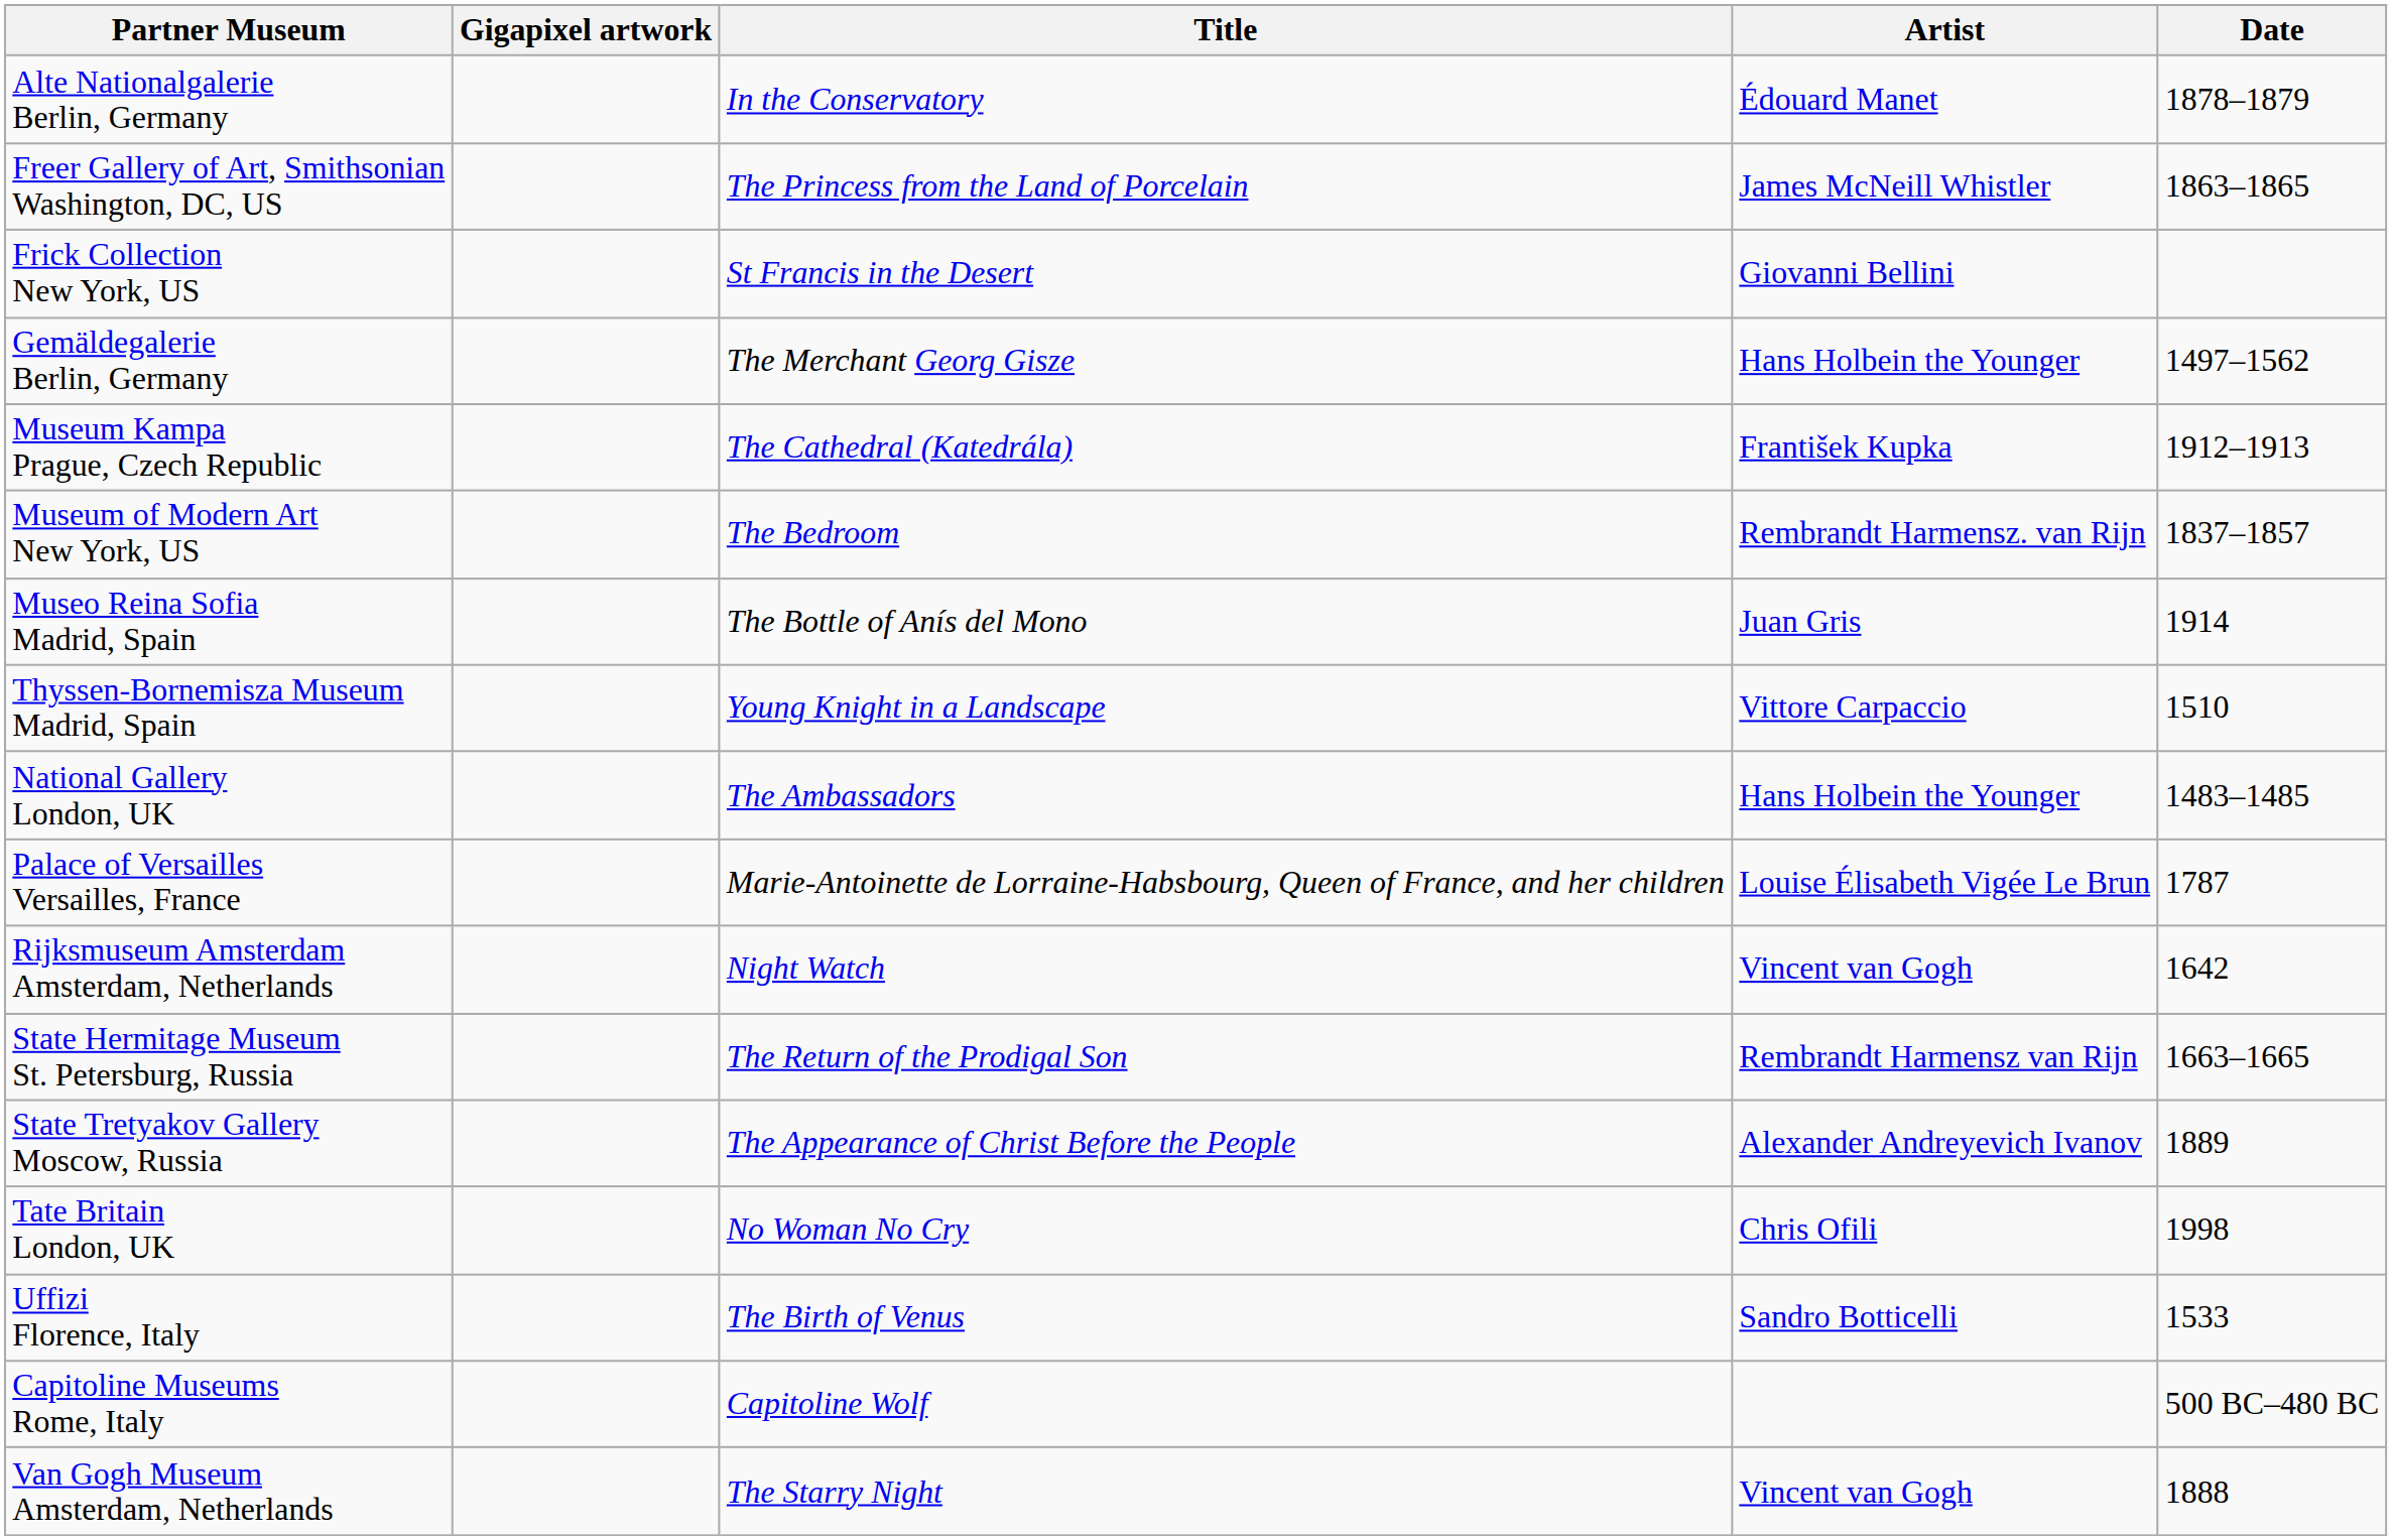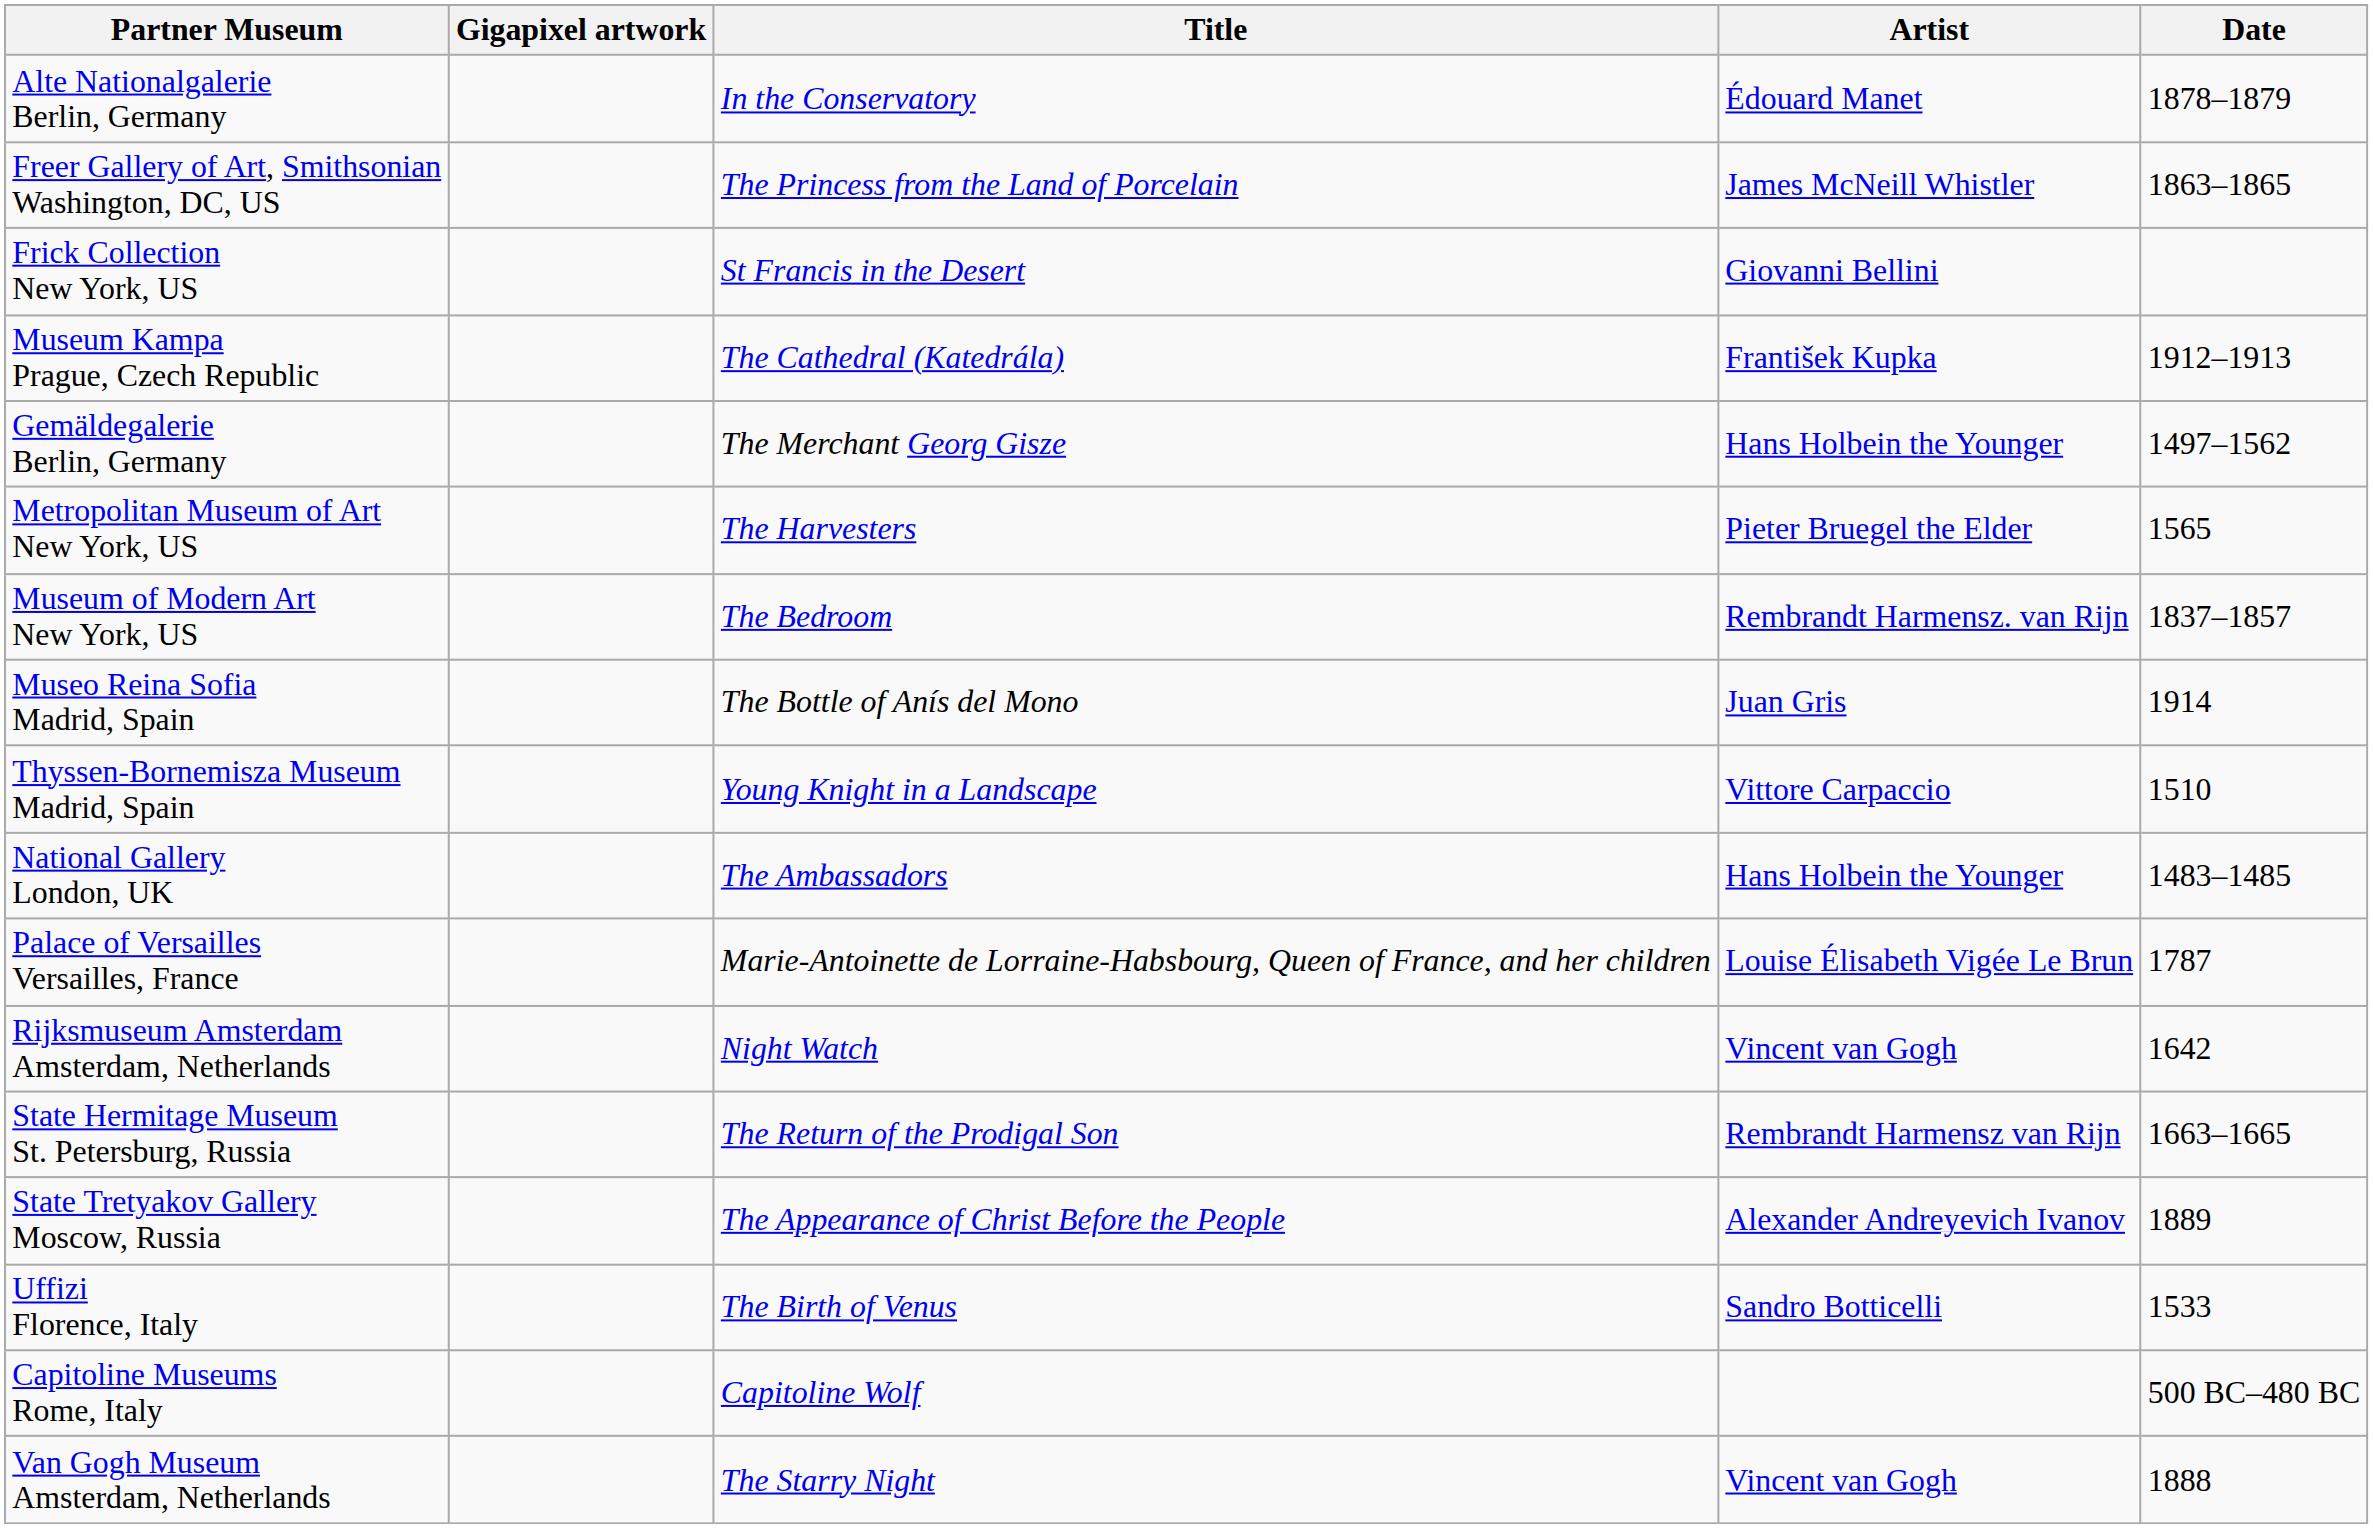 <table class="wikitable">
 <tr>
 <th>Partner Museum</th>
 <th>Gigapixel artwork</th>
 <th>Title</th>
 <th>Artist</th>
 <th>Date</th>
 </tr>
 <tr>
 <td><a href='#'>Alte Nationalgalerie</a> <br> Berlin, Germany</td>
 <td></td>
 <td><em><a href='#'>In the Conservatory</a></em></td>
 <td><a href='#'>Édouard Manet</a></td>
 <td>1878–1879</td>
 </tr>
 <tr>
 <td><a href='#'>Freer Gallery of Art</a>, <a href='#'>Smithsonian</a> <br> Washington, DC, US</td>
 <td></td>
 <td><em><a href='#'>The Princess from the Land of Porcelain</a></em></td>
 <td><a href='#'>James McNeill Whistler</a></td>
 <td>1863–1865</td>
 </tr>
 <tr>
 <td><a href='#'>Frick Collection</a> <br> New York, US</td>
 <td></td>
 <td><em><a href='#'>St Francis in the Desert</a></em></td>
 <td><a href='#'>Giovanni Bellini</a></td>
 <td></td>
 </tr>
 <tr>
+<td><a href='#'>Museum Kampa</a><br> Prague, Czech Republic</td>
+<td></td>
+<td><em><a href='#'>The Cathedral (Katedrála)</a></em></td>
+<td><a href='#'>František Kupka</a></td>
+<td>1912–1913</td>
+</tr>
+<tr>
 <td><a href='#'>Gemäldegalerie</a><br> Berlin, Germany</td>
 <td></td>
 <td><em>The Merchant <a href='#'>Georg Gisze</a></em></td>
 <td><a href='#'>Hans Holbein the Younger</a></td>
 <td>1497–1562</td>
 </tr>
 <tr>
-<td><a href='#'>Museum Kampa</a><br> Prague, Czech Republic</td>
+<td><a href='#'>Metropolitan Museum of Art</a><br> New York, US</td>
 <td></td>
-<td><em><a href='#'>The Cathedral (Katedrála)</a></em></td>
-<td><a href='#'>František Kupka</a></td>
-<td>1912–1913</td>
+<td><em><a href='#'>The Harvesters</a></em></td>
+<td><a href='#'>Pieter Bruegel the Elder</a></td>
+<td>1565</td>
 </tr>
 <tr>
 <td><a href='#'>Museum of Modern Art</a><br> New York, US</td>
 <td></td>
 <td><em><a href='#'>The Bedroom</a></em></td>
 <td><a href='#'>Rembrandt Harmensz. van Rijn</a></td>
 <td>1837–1857</td>
 </tr>
 <tr>
 <td><a href='#'>Museo Reina Sofia</a><br> Madrid, Spain</td>
 <td></td>
 <td><em>The Bottle of Anís del Mono</em></td>
 <td><a href='#'>Juan Gris</a></td>
 <td>1914</td>
 </tr>
 <tr>
 <td><a href='#'>Thyssen-Bornemisza Museum</a><br> Madrid, Spain</td>
 <td></td>
 <td><em><a href='#'>Young Knight in a Landscape</a></em></td>
 <td><a href='#'>Vittore Carpaccio</a></td>
 <td>1510</td>
 </tr>
 <tr>
 <td><a href='#'>National Gallery</a> <br>London, UK</td>
 <td></td>
 <td><em><a href='#'>The Ambassadors</a></em></td>
 <td><a href='#'>Hans Holbein the Younger</a></td>
 <td>1483–1485</td>
 </tr>
 <tr>
 <td><a href='#'>Palace of Versailles</a><br> Versailles, France</td>
 <td></td>
 <td><em>Marie-Antoinette de Lorraine-Habsbourg, Queen of France, and her children</em></td>
 <td><a href='#'>Louise Élisabeth Vigée Le Brun</a></td>
 <td>1787</td>
 </tr>
 <tr>
 <td><a href='#'>Rijksmuseum Amsterdam</a><br> Amsterdam, Netherlands</td>
 <td></td>
 <td><em><a href='#'>Night Watch</a></em></td>
 <td><a href='#'>Vincent van Gogh</a></td>
 <td>1642</td>
 </tr>
 <tr>
 <td><a href='#'>State Hermitage Museum</a><br> St. Petersburg, Russia</td>
 <td></td>
 <td><em><a href='#'>The Return of the Prodigal Son</a></em></td>
 <td><a href='#'>Rembrandt Harmensz van Rijn</a></td>
 <td>1663–1665</td>
 </tr>
 <tr>
 <td><a href='#'>State Tretyakov Gallery</a><br> Moscow, Russia</td>
 <td></td>
 <td><em><a href='#'>The Appearance of Christ Before the People</a></em></td>
 <td><a href='#'>Alexander Andreyevich Ivanov</a></td>
 <td>1889</td>
 </tr>
 <tr>
-<td><a href='#'>Tate Britain</a><br> London, UK</td>
-<td></td>
-<td><em><a href='#'>No Woman No Cry</a></em></td>
-<td><a href='#'>Chris Ofili</a></td>
-<td>1998</td>
-</tr>
-<tr>
 <td><a href='#'>Uffizi</a><br> Florence, Italy</td>
 <td></td>
 <td><em><a href='#'>The Birth of Venus</a></em></td>
 <td><a href='#'>Sandro Botticelli</a></td>
 <td>1533</td>
 </tr>
 <tr>
 <td><a href='#'>Capitoline Museums</a><br> Rome, Italy</td>
 <td></td>
 <td><em><a href='#'>Capitoline Wolf</a></em></td>
 <td></td>
 <td>500 BC–480 BC</td>
 </tr>
 <tr>
 <td><a href='#'>Van Gogh Museum</a><br> Amsterdam, Netherlands</td>
 <td></td>
 <td><em><a href='#'>The Starry Night</a></em></td>
 <td><a href='#'>Vincent van Gogh</a></td>
 <td>1888</td>
 </tr>
 </table>
